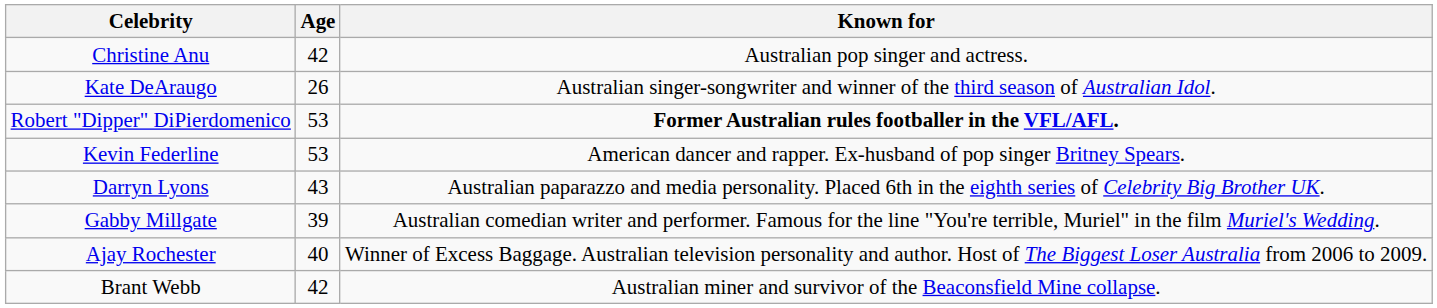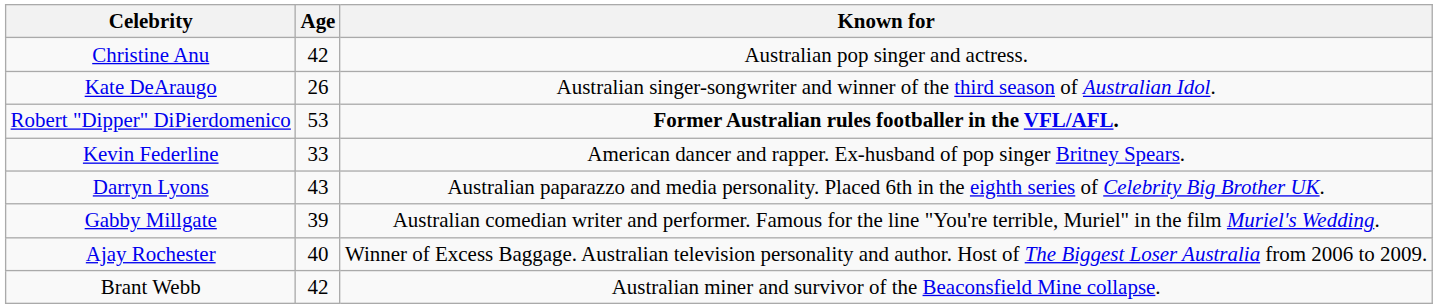 <table class="wikitable sortable" style="margin:auto; text-align:center;">
 <tr>
 <th>Celebrity</th>
 <th>Age</th>
 <th>Known for</th>
 </tr>
 <tr>
 <td><a href='#'>Christine Anu</a></td>
 <td>42</td>
 <td>Australian pop singer and actress.</td>
 </tr>
 <tr>
 <td><a href='#'>Kate DeAraugo</a></td>
 <td>26</td>
 <td>Australian singer-songwriter and winner of the <a href='#'>third season</a> of <em><a href='#'>Australian Idol</a></em>.</td>
 </tr>
 <tr>
 <td><a href='#'>Robert "Dipper" DiPierdomenico</a></td>
 <td>53</td>
 <td><strong>Former Australian rules footballer in the <a href='#'>VFL/AFL</a>.</strong></td>
 </tr>
 <tr>
 <td><a href='#'>Kevin Federline</a></td>
-<td>53</td>
+<td>33</td>
 <td>American dancer and rapper. Ex-husband of pop singer <a href='#'>Britney Spears</a>.</td>
 </tr>
 <tr>
 <td><a href='#'>Darryn Lyons</a></td>
 <td>43</td>
 <td>Australian paparazzo and media personality. Placed 6th in the <a href='#'>eighth series</a> of <em><a href='#'>Celebrity Big Brother UK</a></em>.</td>
 </tr>
 <tr>
 <td><a href='#'>Gabby Millgate</a></td>
 <td>39</td>
 <td>Australian comedian writer and performer. Famous for the line "You're terrible, Muriel" in the film <em><a href='#'>Muriel's Wedding</a></em>.</td>
 </tr>
 <tr>
 <td><a href='#'>Ajay Rochester</a></td>
 <td>40</td>
 <td>Winner of Excess Baggage. Australian television personality and author. Host of <em><a href='#'>The Biggest Loser Australia</a></em> from 2006 to 2009.</td>
 </tr>
 <tr>
 <td>Brant Webb</td>
 <td>42</td>
 <td>Australian miner and survivor of the <a href='#'>Beaconsfield Mine collapse</a>.</td>
 </tr>
 </table>
